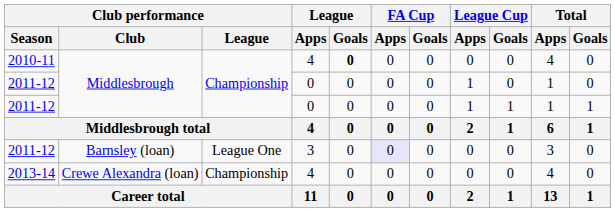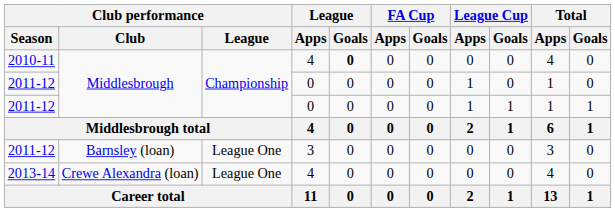 <table class="wikitable" style="text-align:center">
 <tr>
 <th colspan=3>Club performance</th>
 <th colspan=2>League</th>
 <th colspan=2><a href='#'>FA Cup</a></th>
 <th colspan=2><a href='#'>League Cup</a></th>
 <th colspan=2>Total</th>
 </tr>
 <tr>
 <th>Season</th>
 <th>Club</th>
 <th>League</th>
 <th>Apps</th>
 <th>Goals</th>
 <th>Apps</th>
 <th>Goals</th>
 <th>Apps</th>
 <th>Goals</th>
 <th>Apps</th>
 <th>Goals</th>
 </tr>
 <tr>
 <td><a href='#'>2010-11</a></td>
 <td rowspan="3"><a href='#'>Middlesbrough</a></td>
 <td rowspan="3"><a href='#'>Championship</a></td>
 <td>4</td>
 <td><strong>0</strong></td>
 <td>0</td>
 <td>0</td>
 <td>0</td>
 <td>0</td>
 <td>4</td>
 <td>0</td>
 </tr>
 <tr>
 <td><a href='#'>2011-12</a></td>
 <td>0</td>
 <td>0</td>
 <td>0</td>
 <td>0</td>
 <td>1</td>
 <td>0</td>
 <td>1</td>
 <td>0</td>
 </tr>
 <tr>
 <td><a href='#'>2011-12</a></td>
 <td>0</td>
 <td>0</td>
 <td>0</td>
 <td>0</td>
 <td>1</td>
 <td>1</td>
 <td>1</td>
 <td>1</td>
 </tr>
 <tr>
 <th colspan=3>Middlesbrough total</th>
 <th>4</th>
 <th>0</th>
 <th>0</th>
 <th>0</th>
 <th>2</th>
 <th>1</th>
 <th>6</th>
 <th>1</th>
 </tr>
 <tr>
 <td><a href='#'>2011-12</a></td>
 <td><a href='#'>Barnsley</a> (loan)</td>
 <td>League One</td>
 <td>3</td>
 <td>0</td>
-<td style="background: lavender;">0</td>
+<td>0</td>
 <td>0</td>
 <td>0</td>
 <td>0</td>
 <td>3</td>
 <td>0</td>
 </tr>
 <tr>
 <td><a href='#'>2013-14</a></td>
 <td><a href='#'>Crewe Alexandra</a> (loan)</td>
-<td>Championship</td>
+<td>League One</td>
 <td>4</td>
 <td>0</td>
 <td>0</td>
 <td>0</td>
 <td>0</td>
 <td>0</td>
 <td>4</td>
 <td>0</td>
 </tr>
 <tr>
 <th colspan=3>Career total</th>
 <th>11</th>
 <th>0</th>
 <th>0</th>
 <th>0</th>
 <th>2</th>
 <th>1</th>
 <th>13</th>
 <th>1</th>
 </tr>
 </table>
